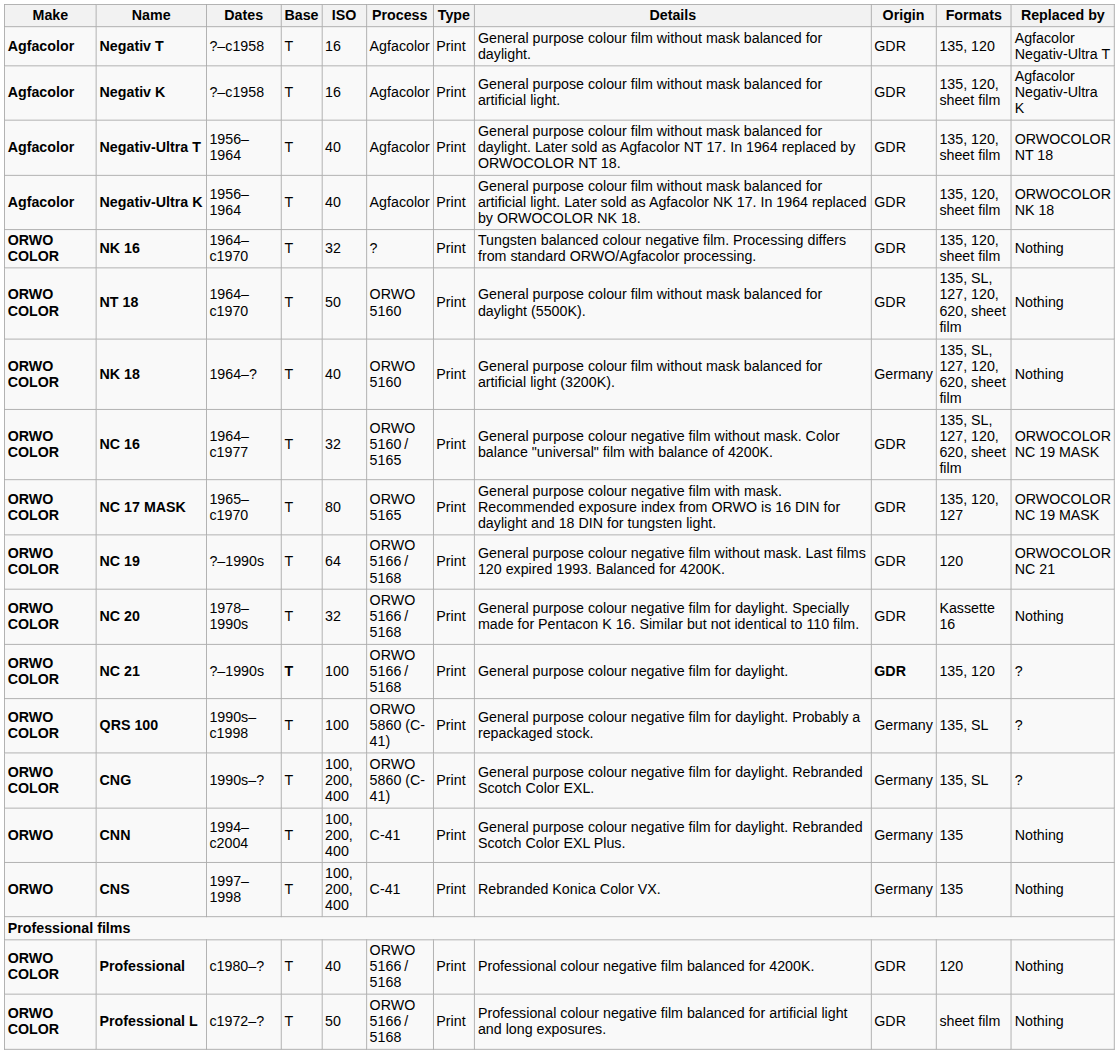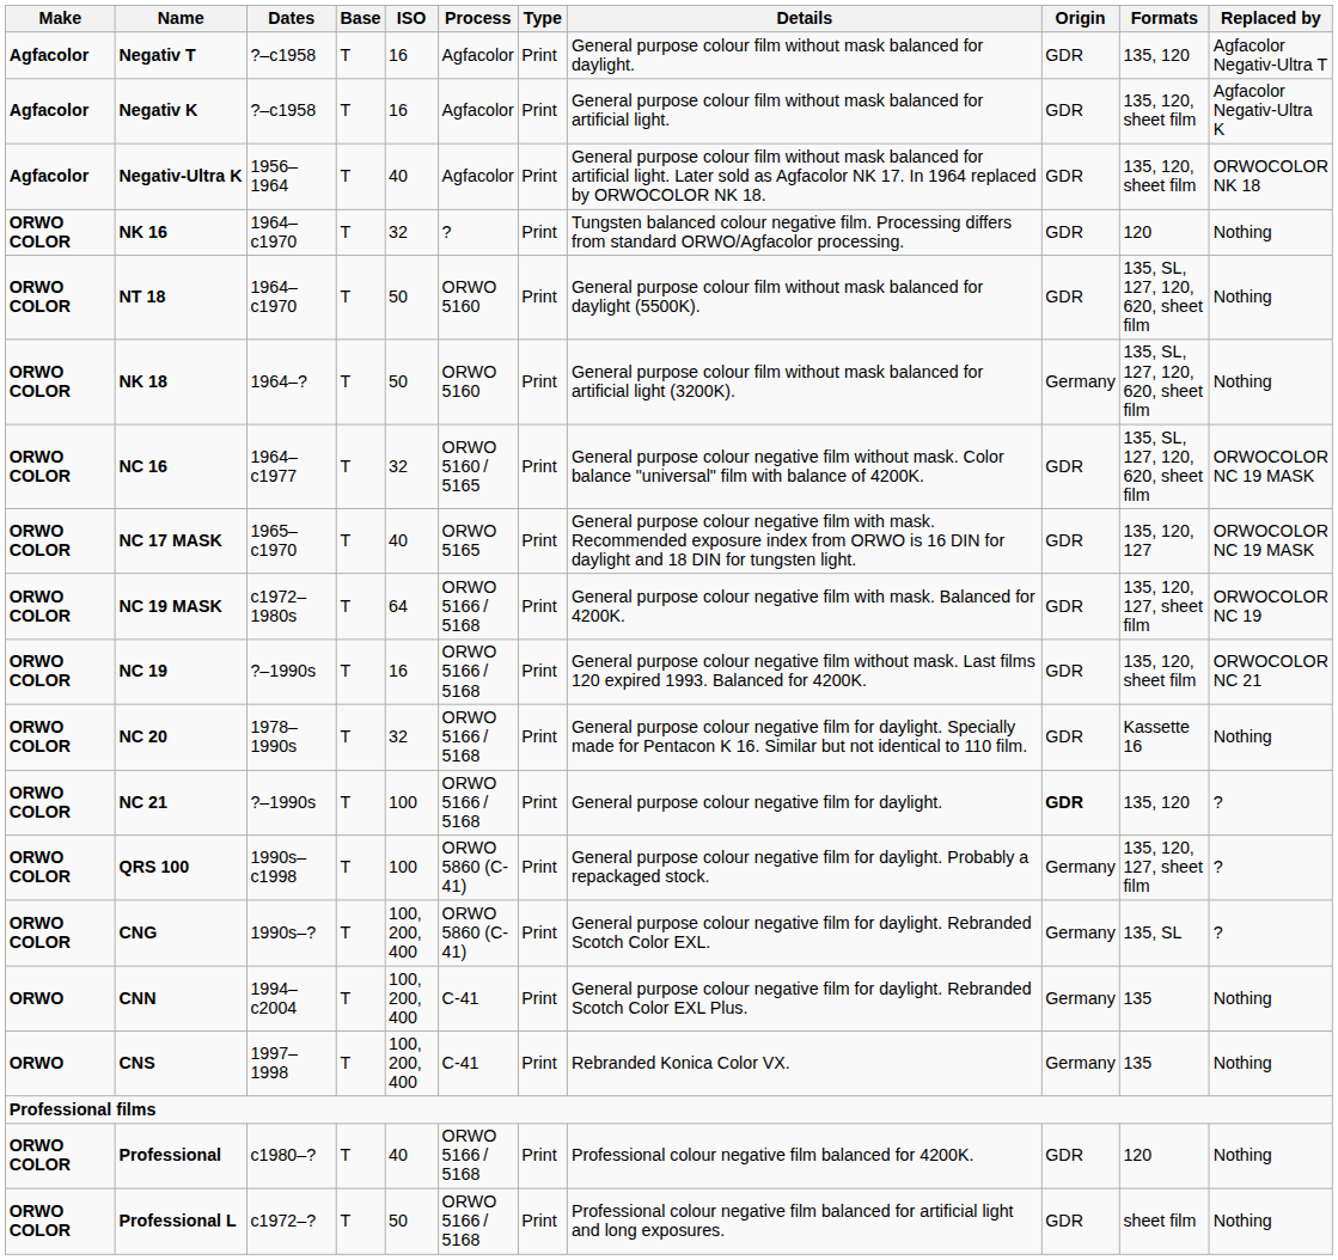 <table class="wikitable">
 <tr>
 <th scope="col" style="width: 100px;">Make</th>
 <th scope="col" style="width: 120px;">Name</th>
 <th scope="col" style="width: 80px;">Dates</th>
 <th scope="col" style="width: 30px;">Base</th>
 <th scope="col" style="width: 45px;">ISO</th>
 <th scope="col" style="width: 40px;">Process</th>
 <th scope="col" style="width: 40px;">Type</th>
 <th scope="col" style="width: 500px;">Details</th>
 <th scope="col" style="width: 60px;">Origin</th>
 <th scope="col" style="width: 80px;">Formats</th>
 <th scope="col" style="width: 80px;">Replaced by</th>
 </tr>
 <tr>
 <td><strong>Agfacolor</strong></td>
 <td><strong>Negativ T</strong></td>
 <td>?–c1958</td>
 <td>T</td>
 <td>16</td>
 <td>Agfacolor</td>
 <td>Print</td>
 <td>General purpose colour film without mask balanced for daylight.</td>
 <td>GDR</td>
 <td>135, 120</td>
 <td>Agfacolor Negativ-Ultra T</td>
 </tr>
 <tr>
 <td><strong>Agfacolor</strong></td>
 <td><strong>Negativ K</strong></td>
 <td>?–c1958</td>
 <td>T</td>
 <td>16</td>
 <td>Agfacolor</td>
 <td>Print</td>
 <td>General purpose colour film without mask balanced for artificial light.</td>
 <td>GDR</td>
 <td>135, 120, sheet film</td>
 <td>Agfacolor Negativ-Ultra K</td>
 </tr>
 <tr>
 <td><strong>Agfacolor</strong></td>
-<td><strong>Negativ-Ultra T</strong></td>
-<td>1956–1964</td>
-<td>T</td>
-<td>40</td>
-<td>Agfacolor</td>
-<td>Print</td>
-<td>General purpose colour film without mask balanced for daylight. Later sold as Agfacolor NT 17. In 1964 replaced by ORWOCOLOR NT 18.</td>
-<td>GDR</td>
-<td>135, 120, sheet film</td>
-<td>ORWOCOLOR NT 18</td>
-</tr>
-<tr>
-<td><strong>Agfacolor</strong></td>
 <td><strong>Negativ-Ultra K</strong></td>
 <td>1956–1964</td>
 <td>T</td>
 <td>40</td>
 <td>Agfacolor</td>
 <td>Print</td>
 <td>General purpose colour film without mask balanced for artificial light. Later sold as Agfacolor NK 17. In 1964 replaced by ORWOCOLOR NK 18.</td>
 <td>GDR</td>
 <td>135, 120, sheet film</td>
 <td>ORWOCOLOR NK 18</td>
 </tr>
 <tr>
 <td><strong>ORWO COLOR</strong></td>
 <td><strong>NK 16</strong></td>
 <td>1964–c1970</td>
 <td>T</td>
 <td>32</td>
 <td>?</td>
 <td>Print</td>
 <td>Tungsten balanced colour negative film. Processing differs from standard ORWO/Agfacolor processing.</td>
 <td>GDR</td>
-<td>135, 120, sheet film</td>
+<td>120</td>
 <td>Nothing</td>
 </tr>
 <tr>
 <td><strong>ORWO COLOR</strong></td>
 <td><strong>NT 18</strong></td>
 <td>1964–c1970</td>
 <td>T</td>
 <td>50</td>
 <td>ORWO 5160</td>
 <td>Print</td>
 <td>General purpose colour film without mask balanced for daylight (5500K).</td>
 <td>GDR</td>
 <td>135, SL, 127, 120, 620, sheet film</td>
 <td>Nothing</td>
 </tr>
 <tr>
 <td><strong>ORWO COLOR</strong></td>
 <td><strong>NK 18</strong></td>
 <td>1964–?</td>
 <td>T</td>
-<td>40</td>
+<td>50</td>
 <td>ORWO 5160</td>
 <td>Print</td>
 <td>General purpose colour film without mask balanced for artificial light (3200K).</td>
 <td>Germany</td>
 <td>135, SL, 127, 120, 620, sheet film</td>
 <td>Nothing</td>
 </tr>
 <tr>
 <td><strong>ORWO COLOR</strong></td>
 <td><strong>NC 16</strong></td>
 <td>1964–c1977</td>
 <td>T</td>
 <td>32</td>
 <td>ORWO 5160 / 5165</td>
 <td>Print</td>
 <td>General purpose colour negative film without mask. Color balance "universal" film with balance of 4200K.</td>
 <td>GDR</td>
 <td>135, SL, 127, 120, 620, sheet film</td>
 <td>ORWOCOLOR NC 19 MASK</td>
 </tr>
 <tr>
 <td><strong>ORWO COLOR</strong></td>
 <td><strong>NC 17 MASK</strong></td>
 <td>1965–c1970</td>
 <td>T</td>
-<td>80</td>
+<td>40</td>
 <td>ORWO 5165</td>
 <td>Print</td>
 <td>General purpose colour negative film with mask. Recommended exposure index from ORWO is 16 DIN for daylight and 18 DIN for tungsten light.</td>
 <td>GDR</td>
 <td>135, 120, 127</td>
 <td>ORWOCOLOR NC 19 MASK</td>
 </tr>
 <tr>
 <td><strong>ORWO COLOR</strong></td>
-<td><strong>NC 19</strong></td>
-<td>?–1990s</td>
+<td><strong>NC 19 MASK</strong></td>
+<td>c1972–1980s</td>
 <td>T</td>
 <td>64</td>
 <td>ORWO 5166 / 5168</td>
 <td>Print</td>
+<td>General purpose colour negative film with mask. Balanced for 4200K.</td>
+<td>GDR</td>
+<td>135, 120, 127, sheet film</td>
+<td>ORWOCOLOR NC 19</td>
+</tr>
+<tr>
+<td><strong>ORWO COLOR</strong></td>
+<td><strong>NC 19</strong></td>
+<td>?–1990s</td>
+<td>T</td>
+<td>16</td>
+<td>ORWO 5166 / 5168</td>
+<td>Print</td>
 <td>General purpose colour negative film without mask. Last films 120 expired 1993. Balanced for 4200K.</td>
 <td>GDR</td>
-<td>120</td>
+<td>135, 120, sheet film</td>
 <td>ORWOCOLOR NC 21</td>
 </tr>
 <tr>
 <td><strong>ORWO COLOR</strong></td>
 <td><strong>NC 20</strong></td>
 <td>1978–1990s</td>
 <td>T</td>
 <td>32</td>
 <td>ORWO 5166 / 5168</td>
 <td>Print</td>
 <td>General purpose colour negative film for daylight. Specially made for Pentacon K 16. Similar but not identical to 110 film.</td>
 <td>GDR</td>
 <td>Kassette 16</td>
 <td>Nothing</td>
 </tr>
 <tr>
 <td><strong>ORWO COLOR</strong></td>
 <td><strong>NC 21</strong></td>
 <td>?–1990s</td>
-<td><strong>T</strong></td>
+<td>T</td>
 <td>100</td>
 <td>ORWO 5166 / 5168</td>
 <td>Print</td>
 <td>General purpose colour negative film for daylight.</td>
 <td><strong>GDR</strong></td>
 <td>135, 120</td>
 <td>?</td>
 </tr>
 <tr>
 <td><strong>ORWO COLOR</strong></td>
 <td><strong>QRS 100</strong></td>
 <td>1990s–c1998</td>
 <td>T</td>
 <td>100</td>
 <td>ORWO 5860 (C-41)</td>
 <td>Print</td>
 <td>General purpose colour negative film for daylight. Probably a repackaged stock.</td>
 <td>Germany</td>
-<td>135, SL</td>
+<td>135, 120, 127, sheet film</td>
 <td>?</td>
 </tr>
 <tr>
 <td><strong>ORWO COLOR</strong></td>
 <td><strong>CNG</strong></td>
 <td>1990s–?</td>
 <td>T</td>
 <td>100, 200, 400</td>
 <td>ORWO 5860 (C-41)</td>
 <td>Print</td>
 <td> General purpose colour negative film for daylight. Rebranded Scotch Color EXL.</td>
 <td>Germany</td>
 <td>135, SL</td>
 <td>?</td>
 </tr>
 <tr>
 <td><strong>ORWO</strong></td>
 <td><strong>CNN</strong></td>
 <td>1994–c2004</td>
 <td>T</td>
 <td>100, 200, 400</td>
 <td>C-41</td>
 <td>Print</td>
 <td>General purpose colour negative film for daylight. Rebranded Scotch Color EXL Plus.</td>
 <td>Germany</td>
 <td>135</td>
 <td>Nothing</td>
 </tr>
 <tr>
 <td><strong>ORWO</strong></td>
 <td><strong>CNS</strong></td>
 <td>1997–1998</td>
 <td>T</td>
 <td>100, 200, 400</td>
 <td>C-41</td>
 <td>Print</td>
 <td>Rebranded Konica Color VX.</td>
 <td>Germany</td>
 <td>135</td>
 <td>Nothing</td>
 </tr>
 <tr>
 <td colspan="11"><strong>Professional films</strong></td>
 </tr>
 <tr>
 <td><strong>ORWO COLOR</strong></td>
 <td><strong>Professional</strong></td>
 <td>c1980–?</td>
 <td>T</td>
 <td>40</td>
 <td>ORWO 5166 / 5168</td>
 <td>Print</td>
 <td>Professional colour negative film balanced for 4200K.</td>
 <td>GDR</td>
 <td>120</td>
 <td>Nothing</td>
 </tr>
 <tr>
 <td><strong>ORWO COLOR</strong></td>
 <td><strong>Professional L</strong></td>
 <td>c1972–?</td>
 <td>T</td>
 <td>50</td>
 <td>ORWO 5166 / 5168</td>
 <td>Print</td>
 <td>Professional colour negative film balanced for artificial light and long exposures.</td>
 <td>GDR</td>
 <td>sheet film</td>
 <td>Nothing</td>
 </tr>
 </table>
